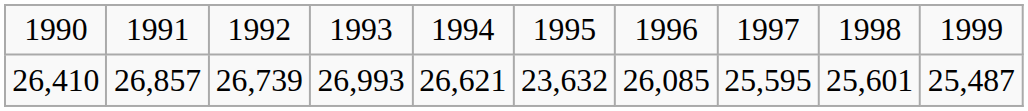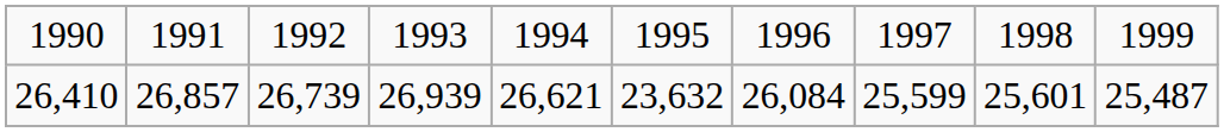 <table class="wikitable" style="text-align:center">
 <tr>
 <td>1990</td>
 <td>1991</td>
 <td>1992</td>
 <td>1993</td>
 <td>1994</td>
 <td>1995</td>
 <td>1996</td>
 <td>1997</td>
 <td>1998</td>
 <td>1999</td>
 </tr>
 <tr>
 <td>26,410</td>
 <td>26,857</td>
 <td>26,739</td>
-<td>26,993</td>
+<td>26,939</td>
 <td>26,621</td>
 <td>23,632</td>
-<td>26,085</td>
-<td>25,595</td>
+<td>26,084</td>
+<td>25,599</td>
 <td>25,601</td>
 <td>25,487</td>
 </tr>
 </table>
